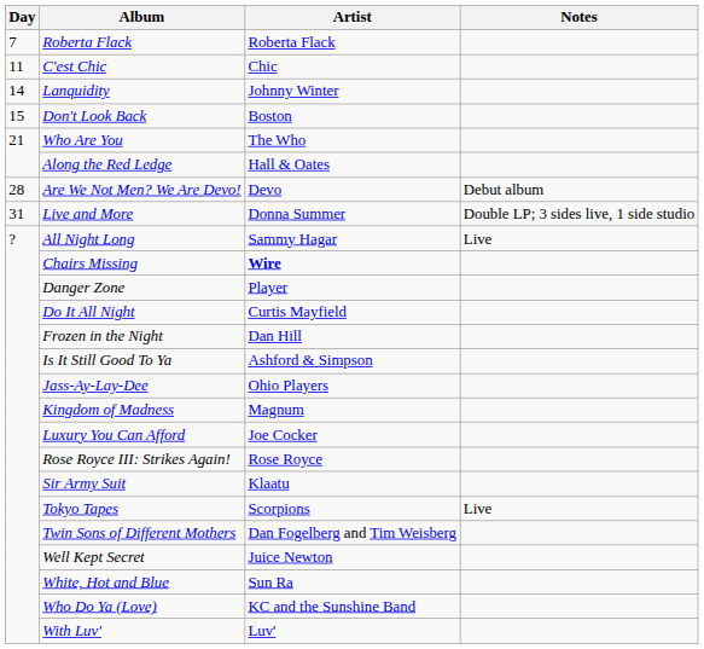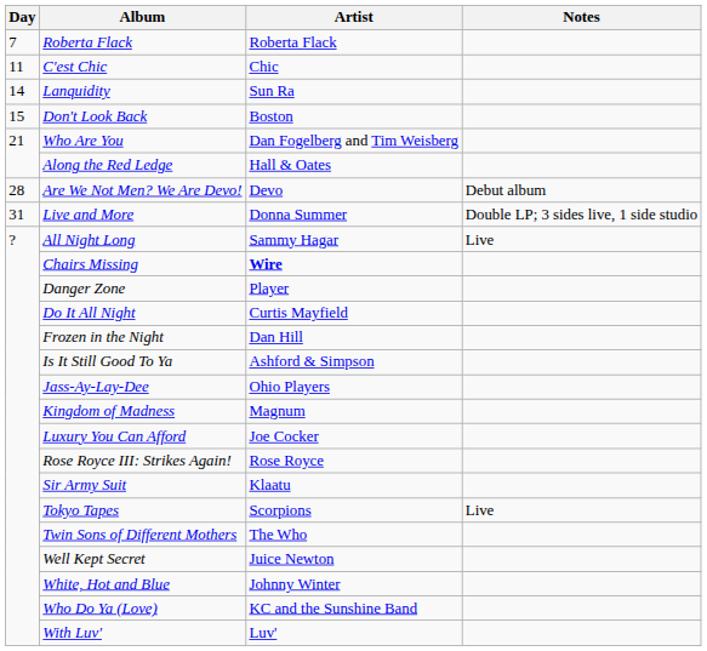 <table class="wikitable">
 <tr>
 <th>Day</th>
 <th>Album</th>
 <th>Artist</th>
 <th>Notes</th>
 </tr>
 <tr>
 <td valign="top">7</td>
 <td><em><a href='#'>Roberta Flack</a></em></td>
 <td><a href='#'>Roberta Flack</a></td>
 <td></td>
 </tr>
 <tr>
 <td valign="top">11</td>
 <td><em><a href='#'>C'est Chic</a></em></td>
 <td><a href='#'>Chic</a></td>
 <td></td>
 </tr>
 <tr>
 <td valign="top">14</td>
 <td><em><a href='#'>Lanquidity</a></em></td>
-<td><a href='#'>Johnny Winter</a></td>
+<td><a href='#'>Sun Ra</a></td>
 <td></td>
 </tr>
 <tr>
 <td valign="top">15</td>
 <td><em><a href='#'>Don't Look Back</a></em></td>
 <td><a href='#'>Boston</a></td>
 <td></td>
 </tr>
 <tr>
 <td rowspan="2" valign="top">21</td>
 <td><em><a href='#'>Who Are You</a></em></td>
-<td><a href='#'>The Who</a></td>
+<td><a href='#'>Dan Fogelberg</a> and <a href='#'>Tim Weisberg</a></td>
 <td></td>
 </tr>
 <tr>
 <td><em><a href='#'>Along the Red Ledge</a></em></td>
 <td><a href='#'>Hall & Oates</a></td>
 <td></td>
 </tr>
 <tr>
 <td valign="top">28</td>
 <td><em><a href='#'>Are We Not Men? We Are Devo!</a></em></td>
 <td><a href='#'>Devo</a></td>
 <td>Debut album</td>
 </tr>
 <tr>
 <td valign="top">31</td>
 <td><em><a href='#'>Live and More</a></em></td>
 <td><a href='#'>Donna Summer</a></td>
 <td>Double LP; 3 sides live, 1 side studio</td>
 </tr>
 <tr>
 <td rowspan="17" valign="top">?</td>
 <td><em><a href='#'>All Night Long</a></em></td>
 <td><a href='#'>Sammy Hagar</a></td>
 <td>Live</td>
 </tr>
 <tr>
 <td><em><a href='#'>Chairs Missing</a></em></td>
 <td><strong><a href='#'>Wire</a></strong></td>
 <td></td>
 </tr>
 <tr>
 <td><em>Danger Zone</em></td>
 <td><a href='#'>Player</a></td>
 <td></td>
 </tr>
 <tr>
 <td><em><a href='#'>Do It All Night</a></em></td>
 <td><a href='#'>Curtis Mayfield</a></td>
 <td></td>
 </tr>
 <tr>
 <td><em>Frozen in the Night</em></td>
 <td><a href='#'>Dan Hill</a></td>
 <td></td>
 </tr>
 <tr>
 <td><em>Is It Still Good To Ya</em></td>
 <td><a href='#'>Ashford & Simpson</a></td>
 <td></td>
 </tr>
 <tr>
 <td><em><a href='#'>Jass-Ay-Lay-Dee</a></em></td>
 <td><a href='#'>Ohio Players</a></td>
 <td></td>
 </tr>
 <tr>
 <td><em><a href='#'>Kingdom of Madness</a></em></td>
 <td><a href='#'>Magnum</a></td>
 <td></td>
 </tr>
 <tr>
 <td><em><a href='#'>Luxury You Can Afford</a></em></td>
 <td><a href='#'>Joe Cocker</a></td>
 <td></td>
 </tr>
 <tr>
 <td><em>Rose Royce III: Strikes Again!</em></td>
 <td><a href='#'>Rose Royce</a></td>
 <td></td>
 </tr>
 <tr>
 <td><em><a href='#'>Sir Army Suit</a></em></td>
 <td><a href='#'>Klaatu</a></td>
 <td></td>
 </tr>
 <tr>
 <td><em><a href='#'>Tokyo Tapes</a></em></td>
 <td><a href='#'>Scorpions</a></td>
 <td>Live</td>
 </tr>
 <tr>
 <td><em><a href='#'>Twin Sons of Different Mothers</a></em></td>
-<td><a href='#'>Dan Fogelberg</a> and <a href='#'>Tim Weisberg</a></td>
+<td><a href='#'>The Who</a></td>
 <td></td>
 </tr>
 <tr>
 <td><em>Well Kept Secret</em></td>
 <td><a href='#'>Juice Newton</a></td>
 <td></td>
 </tr>
 <tr>
 <td><em><a href='#'>White, Hot and Blue</a></em></td>
-<td><a href='#'>Sun Ra</a></td>
+<td><a href='#'>Johnny Winter</a></td>
 <td></td>
 </tr>
 <tr>
 <td><em><a href='#'>Who Do Ya (Love)</a></em></td>
 <td><a href='#'>KC and the Sunshine Band</a></td>
 <td></td>
 </tr>
 <tr>
 <td><em><a href='#'>With Luv'</a></em></td>
 <td><a href='#'>Luv'</a></td>
 <td></td>
 </tr>
 </table>
